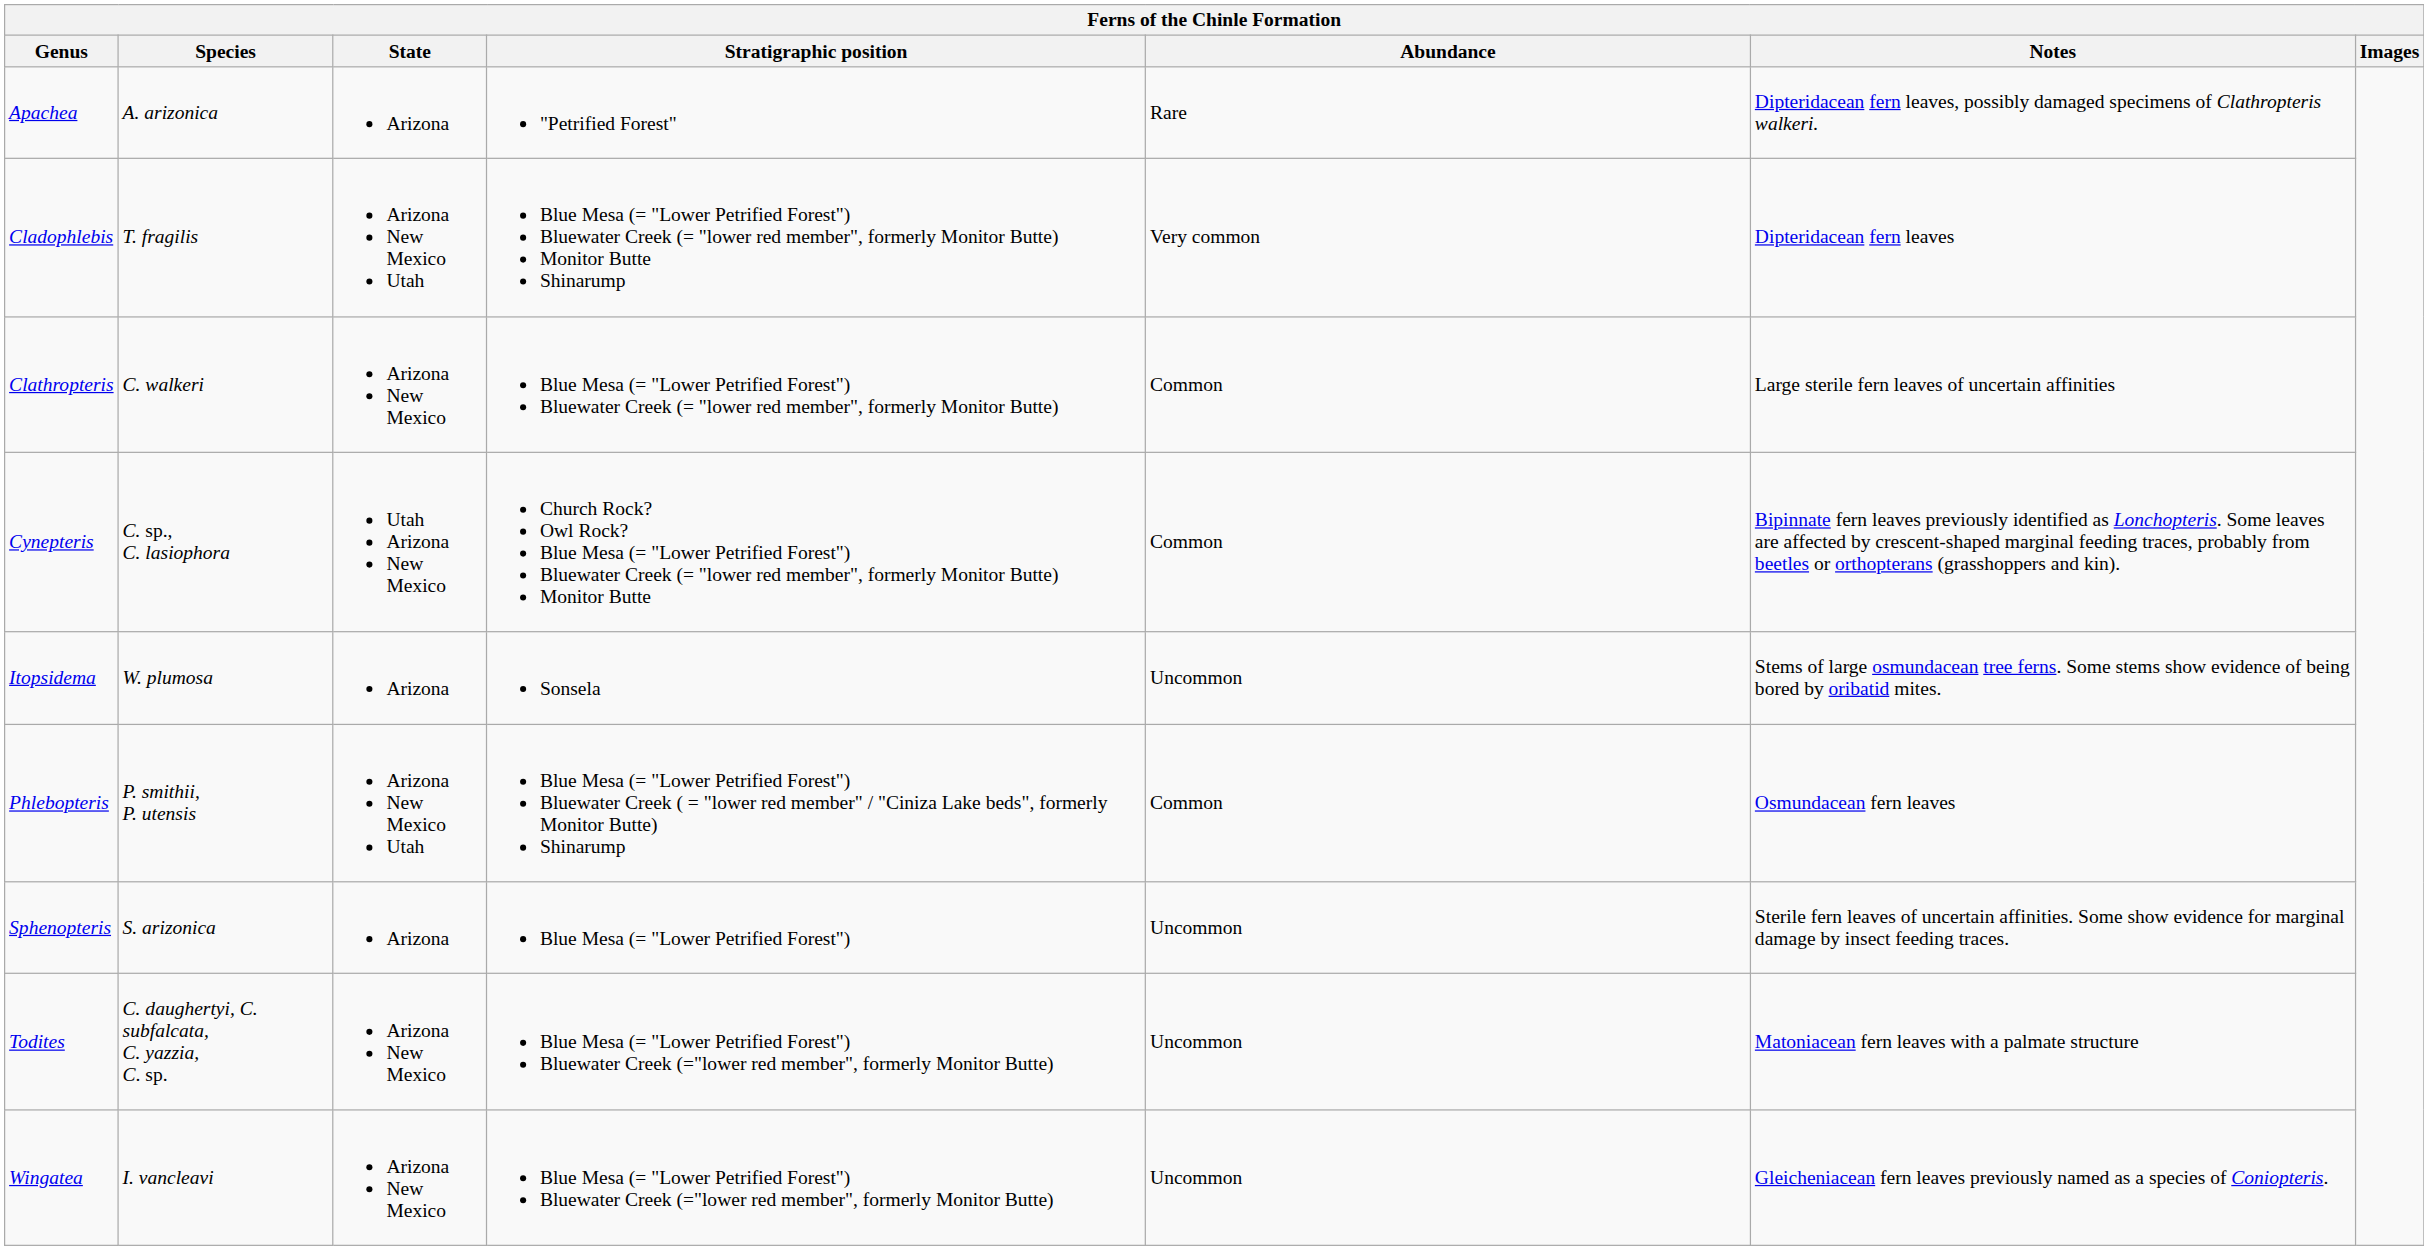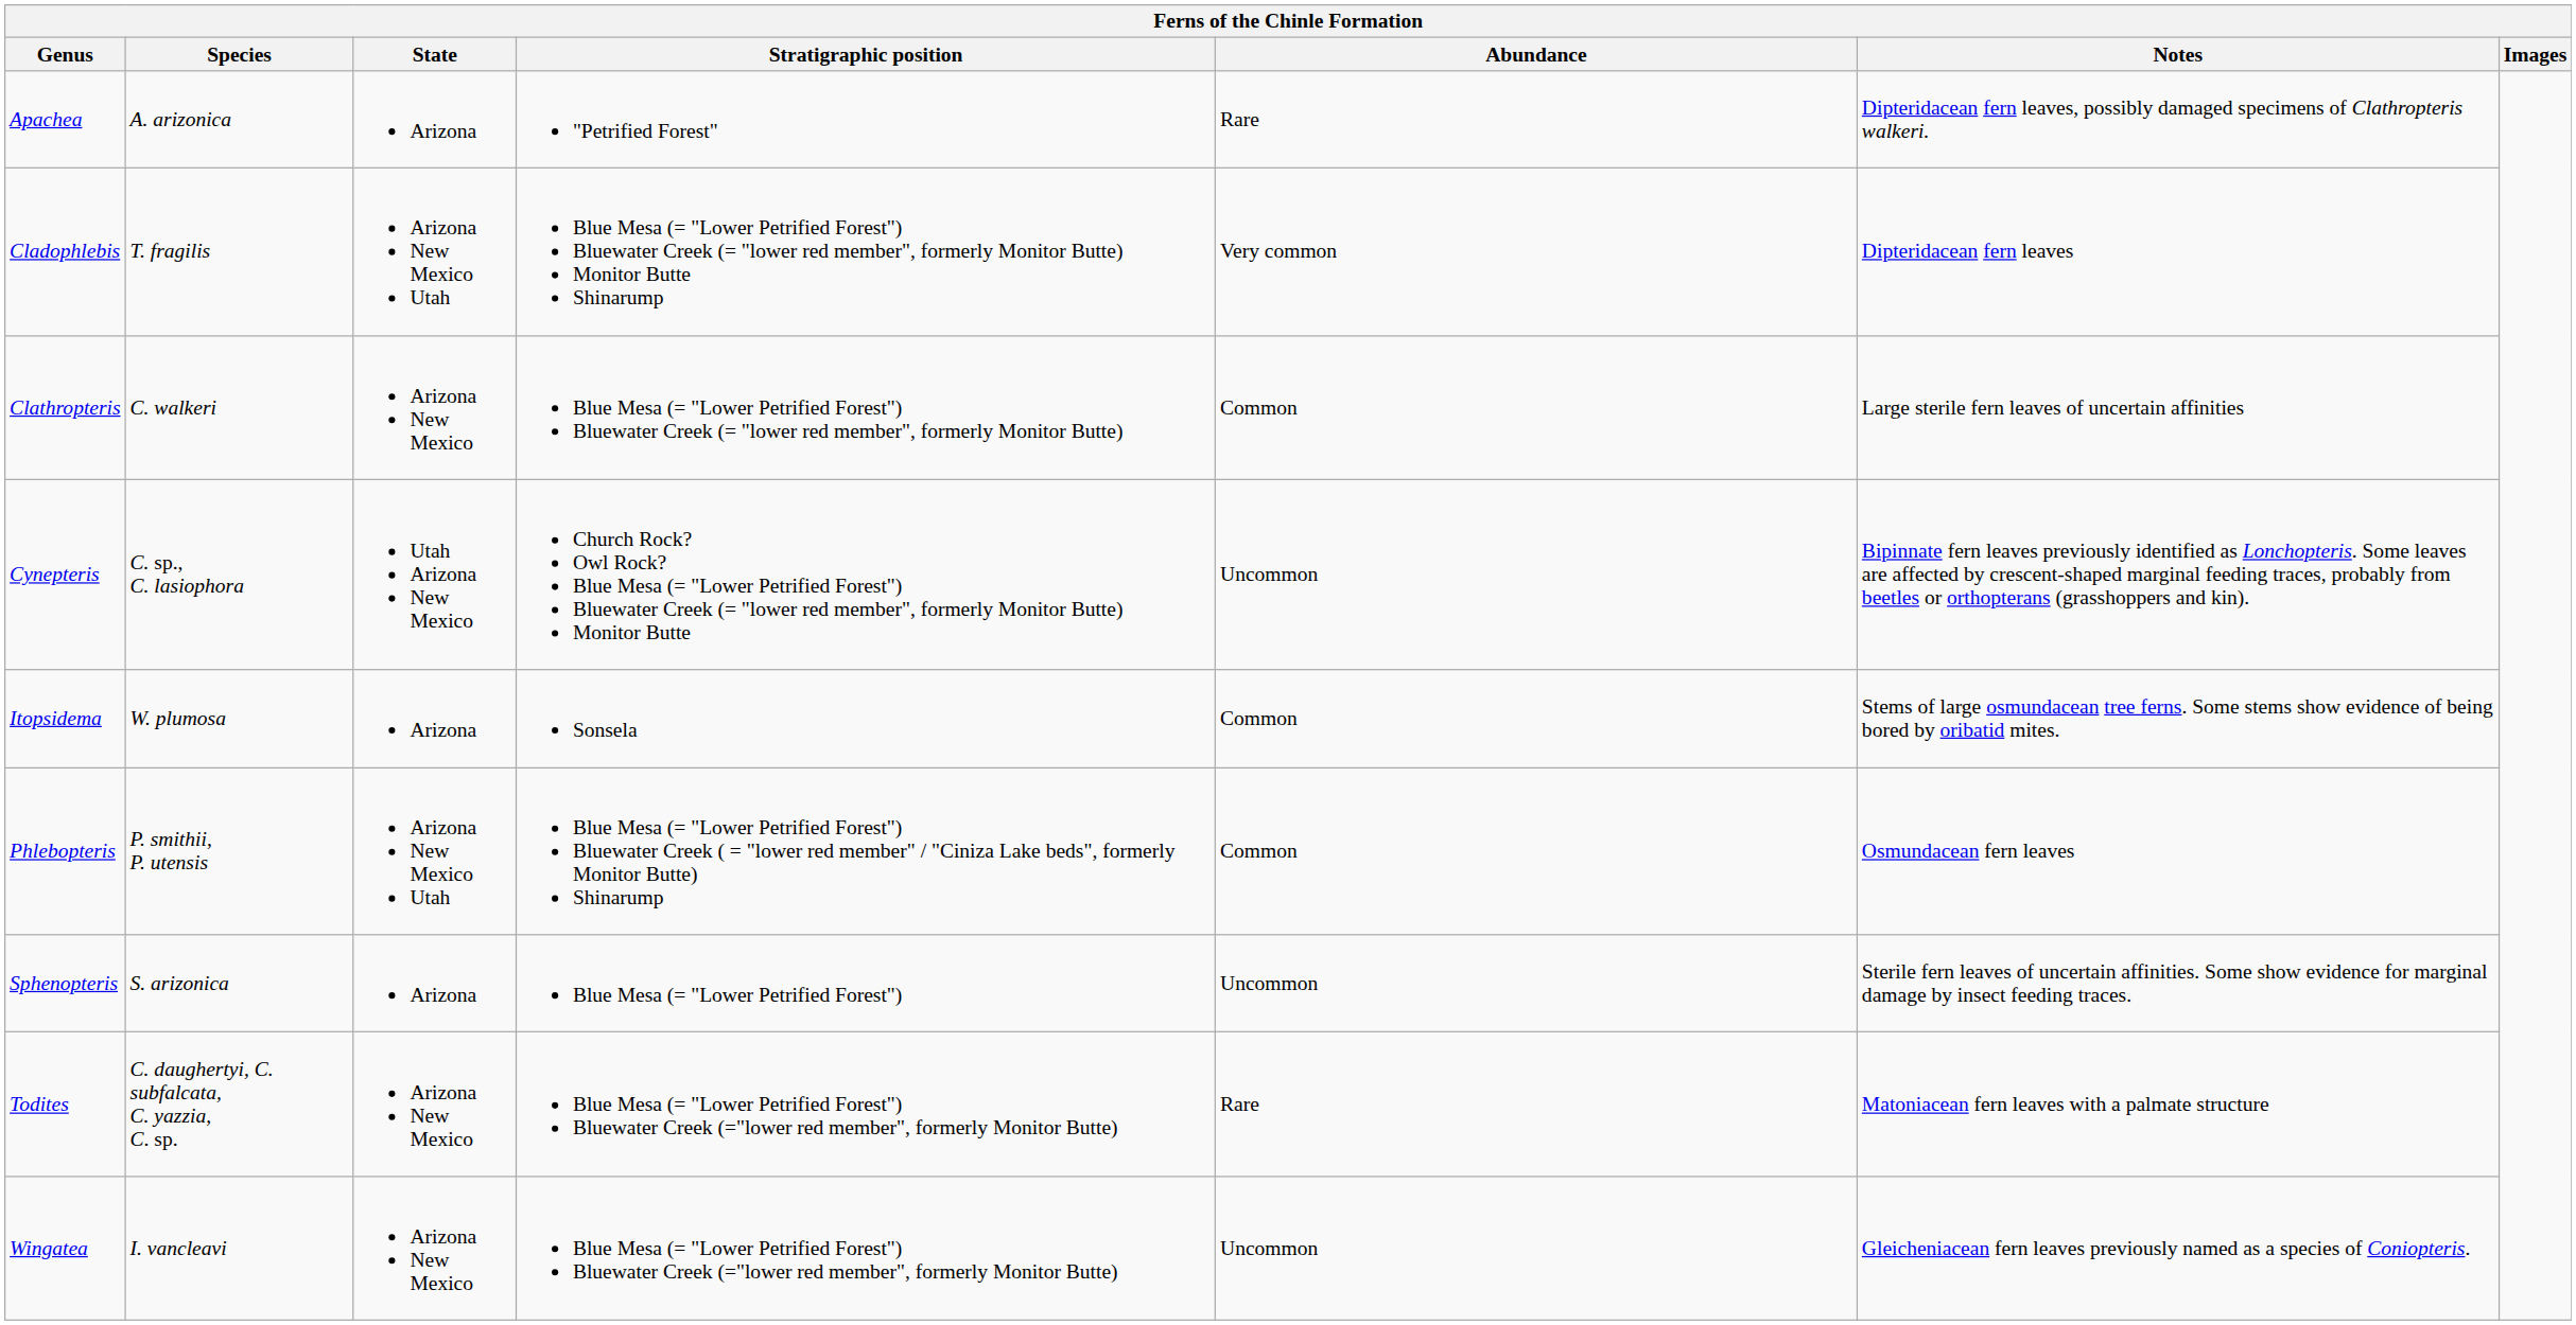 <table class="wikitable" align="center" width="100%">
 <tr>
 <th colspan="7" align="center"><strong>Ferns of the Chinle Formation</strong></th>
 </tr>
 <tr>
 <th>Genus</th>
 <th>Species</th>
 <th>State</th>
 <th>Stratigraphic position</th>
 <th width="25%">Abundance</th>
 <th width="25%">Notes</th>
 <th>Images</th>
 </tr>
 <tr>
 <td><em><a href='#'>Apachea</a></em></td>
 <td><em>A. arizonica</em></td>
 <td><br><ul><li>Arizona</li></ul></td>
 <td><br><ul><li>"Petrified Forest"</li></ul></td>
 <td>Rare</td>
 <td><a href='#'>Dipteridacean</a> <a href='#'>fern</a> leaves, possibly damaged specimens of <em>Clathropteris walkeri.</em></td>
 </tr>
 <tr>
 <td><em><a href='#'>Cladophlebis</a></em></td>
 <td><em>T. fragilis</em></td>
 <td><br><ul><li>Arizona</li><li>New Mexico</li><li>Utah</li></ul></td>
 <td><br><ul><li>Blue Mesa (= "Lower Petrified Forest")</li><li>Bluewater Creek (= "lower red member", formerly Monitor Butte)</li><li>Monitor Butte</li><li>Shinarump</li></ul></td>
 <td>Very common</td>
 <td><a href='#'>Dipteridacean</a> <a href='#'>fern</a> leaves</td>
 </tr>
 <tr>
 <td><em><a href='#'>Clathropteris</a></em></td>
 <td><em>C. walkeri</em></td>
 <td><br><ul><li>Arizona</li><li>New Mexico</li></ul></td>
 <td><br><ul><li>Blue Mesa (= "Lower Petrified Forest")</li><li>Bluewater Creek (= "lower red member", formerly Monitor Butte)</li></ul></td>
 <td>Common</td>
 <td>Large sterile fern leaves of uncertain affinities</td>
 </tr>
 <tr>
 <td><em><a href='#'>Cynepteris</a></em></td>
 <td><em>C.</em> sp.,<br><em>C. lasiophora</em></td>
 <td><br><ul><li>Utah</li><li>Arizona</li><li>New Mexico</li></ul></td>
 <td><br><ul><li>Church Rock?</li><li>Owl Rock?</li><li>Blue Mesa (= "Lower Petrified Forest")</li><li>Bluewater Creek (= "lower red member", formerly Monitor Butte)</li><li>Monitor Butte</li></ul></td>
-<td>Common</td>
+<td>Uncommon</td>
 <td><a href='#'>Bipinnate</a> fern leaves previously identified as <em><a href='#'>Lonchopteris</a></em>. Some leaves are affected by crescent-shaped marginal feeding traces, probably from <a href='#'>beetles</a> or <a href='#'>orthopterans</a> (grasshoppers and kin).</td>
 </tr>
 <tr>
 <td><em><a href='#'>Itopsidema</a></em></td>
 <td><em>W. plumosa</em></td>
 <td><br><ul><li>Arizona</li></ul></td>
 <td><br><ul><li>Sonsela</li></ul></td>
-<td>Uncommon</td>
+<td>Common</td>
 <td>Stems of large <a href='#'>osmundacean</a> <a href='#'>tree ferns</a>. Some stems show evidence of being bored by <a href='#'>oribatid</a> mites.</td>
 </tr>
 <tr>
 <td><em><a href='#'>Phlebopteris</a></em></td>
 <td><em>P. smithii,</em><br><em>P. utensis</em></td>
 <td><br><ul><li>Arizona</li><li>New Mexico</li><li>Utah</li></ul></td>
 <td><br><ul><li>Blue Mesa (= "Lower Petrified Forest")</li><li>Bluewater Creek ( = "lower red member" / "Ciniza Lake beds", formerly Monitor Butte)</li><li>Shinarump</li></ul></td>
 <td>Common</td>
 <td><a href='#'>Osmundacean</a> fern leaves</td>
 </tr>
 <tr>
 <td><em><a href='#'>Sphenopteris</a></em></td>
 <td><em>S. arizonica</em></td>
 <td><br><ul><li>Arizona</li></ul></td>
 <td><br><ul><li>Blue Mesa (= "Lower Petrified Forest")</li></ul></td>
 <td>Uncommon</td>
 <td>Sterile fern leaves of uncertain affinities. Some show evidence for marginal damage by insect feeding traces.</td>
 </tr>
 <tr>
 <td><em><a href='#'>Todites</a></em></td>
 <td><em>C. daughertyi,</em> <em>C. subfalcata,</em><br><em>C. yazzia,</em><br><em>C</em>. sp.</td>
 <td><br><ul><li>Arizona</li><li>New Mexico</li></ul></td>
 <td><br><ul><li>Blue Mesa (= "Lower Petrified Forest")</li><li>Bluewater Creek (="lower red member", formerly Monitor Butte)</li></ul></td>
-<td>Uncommon</td>
+<td>Rare</td>
 <td><a href='#'>Matoniacean</a> fern leaves with a palmate structure</td>
 </tr>
 <tr>
 <td><em><a href='#'>Wingatea</a></em></td>
 <td><em>I. vancleavi</em></td>
 <td><br><ul><li>Arizona</li><li>New Mexico</li></ul></td>
 <td><br><ul><li>Blue Mesa (= "Lower Petrified Forest")</li><li>Bluewater Creek (="lower red member", formerly Monitor Butte)</li></ul></td>
 <td>Uncommon</td>
 <td><a href='#'>Gleicheniacean</a> fern leaves previously named as a species of <em><a href='#'>Coniopteris</a></em>.</td>
 </tr>
 </table>
